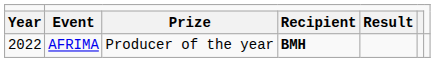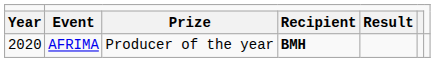 <table class="wikitable sortable plainrowheaders">
 <tr>
 <td></td>
 </tr>
 <tr>
 <th>Year</th>
 <th>Event</th>
 <th>Prize</th>
 <th>Recipient</th>
 <th>Result</th>
 <th></th>
 </tr>
 <tr>
-<td>2022</td>
+<td>2020</td>
 <td><a href='#'>AFRIMA</a></td>
 <td>Producer of the year</td>
 <td><strong>BMH</strong></td>
 <td></td>
 <td></td>
 <td></td>
 </tr>
 </table>
